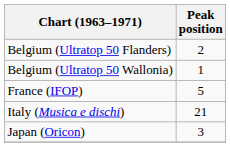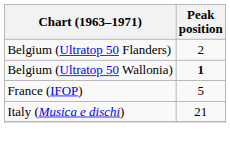 <table class="wikitable sortable">
 <tr>
 <th align="left">Chart (1963–1971)</th>
 <th align="left">Peak<br>position</th>
 </tr>
 <tr>
 <td align="left">Belgium (<a href='#'>Ultratop 50</a> Flanders)</td>
 <td align="center">2</td>
 </tr>
 <tr>
 <td align="left">Belgium (<a href='#'>Ultratop 50</a> Wallonia)</td>
-<td align="center">1</td>
+<td align="center"><strong>1</strong></td>
 </tr>
 <tr>
 <td align="left">France (<a href='#'>IFOP</a>)</td>
 <td align="center">5</td>
 </tr>
 <tr>
 <td align="left">Italy (<em><a href='#'>Musica e dischi</a></em>)</td>
 <td align="center">21</td>
 </tr>
 <tr>
-<td>Japan (<a href='#'>Oricon</a>)</td>
-<td align="center">3</td>
-</tr>
-<tr>
 </tr>
 </table>
